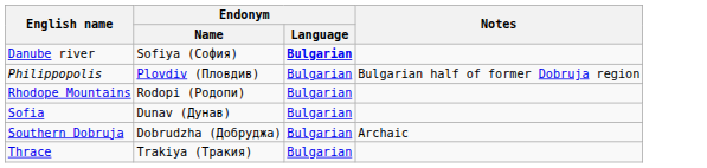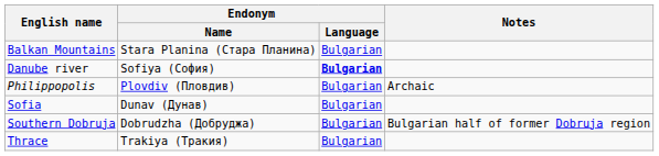 <table class="wikitable sortable mw-collapsible">
 <tr>
 <th rowspan="2">English name</th>
 <th colspan="2">Endonym</th>
 <th rowspan="2">Notes</th>
 </tr>
 <tr>
 <th>Name</th>
 <th>Language</th>
 </tr>
 <tr>
+<td><a href='#'>Balkan Mountains</a></td>
+<td>Stara Planina (Стара Планина)</td>
+<td><a href='#'>Bulgarian</a></td>
+<td></td>
+</tr>
+<tr>
 <td><a href='#'>Danube</a> river</td>
 <td>Sofiya (София)</td>
 <td><strong><a href='#'>Bulgarian</a></strong></td>
 <td></td>
 </tr>
 <tr>
 <td><em>Philippopolis</em></td>
 <td><a href='#'>Plovdiv</a> (Пловдив)</td>
 <td><a href='#'>Bulgarian</a></td>
-<td>Bulgarian half of former <a href='#'>Dobruja</a> region</td>
-</tr>
-<tr>
-<td><a href='#'>Rhodope Mountains</a></td>
-<td>Rodopi (Родопи)</td>
-<td><a href='#'>Bulgarian</a></td>
-<td></td>
+<td>Archaic</td>
 </tr>
 <tr>
 <td><a href='#'>Sofia</a></td>
 <td>Dunav (Дунав)</td>
 <td><a href='#'>Bulgarian</a></td>
 <td></td>
 </tr>
 <tr>
 <td><a href='#'>Southern Dobruja</a></td>
 <td>Dobrudzha (Добруджа)</td>
 <td><a href='#'>Bulgarian</a></td>
-<td>Archaic</td>
+<td>Bulgarian half of former <a href='#'>Dobruja</a> region</td>
 </tr>
 <tr>
 <td><a href='#'>Thrace</a></td>
 <td>Trakiya (Тракия)</td>
 <td><a href='#'>Bulgarian</a></td>
 <td></td>
 </tr>
 </table>
